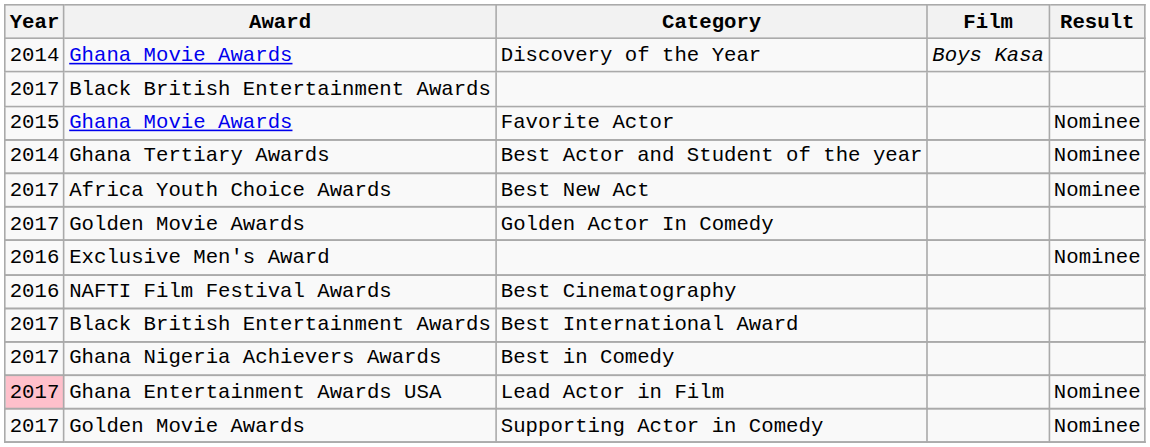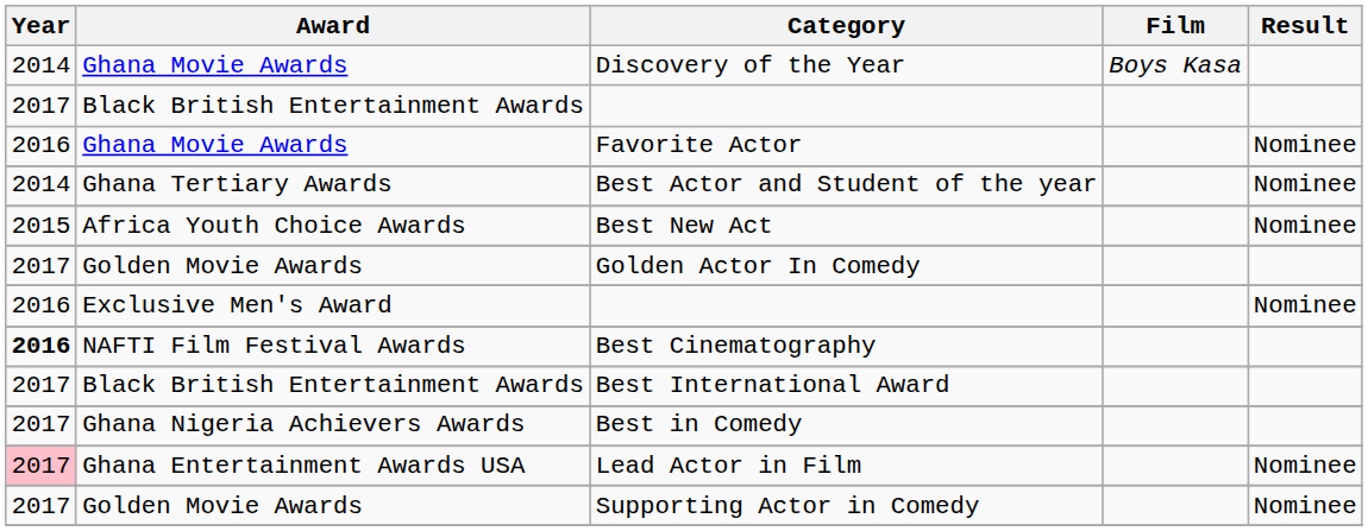 <table class="wikitable plainrowheaders sortable">
 <tr>
 <th>Year</th>
 <th>Award</th>
 <th>Category</th>
 <th>Film</th>
 <th>Result</th>
 </tr>
 <tr>
 <td>2014</td>
 <td><a href='#'>Ghana Movie Awards</a></td>
 <td>Discovery of the Year</td>
 <td><em>Boys Kasa</em></td>
 <td></td>
 </tr>
 <tr>
 <td>2017</td>
 <td>Black British Entertainment Awards</td>
 <td></td>
 <td></td>
 <td></td>
 </tr>
 <tr>
-<td>2015</td>
+<td>2016</td>
 <td><a href='#'>Ghana Movie Awards</a></td>
 <td>Favorite Actor</td>
 <td></td>
 <td>Nominee</td>
 </tr>
 <tr>
 </tr>
 <tr>
 <td>2014</td>
 <td>Ghana Tertiary Awards</td>
 <td>Best Actor and Student of the year</td>
 <td></td>
 <td>Nominee</td>
 </tr>
 <tr>
 </tr>
 <tr>
-<td>2017</td>
+<td>2015</td>
 <td>Africa Youth Choice Awards</td>
 <td>Best New Act</td>
 <td></td>
 <td>Nominee</td>
 </tr>
 <tr>
 </tr>
 <tr>
 <td>2017</td>
 <td>Golden Movie Awards</td>
 <td>Golden Actor In Comedy</td>
 <td></td>
 <td></td>
 </tr>
 <tr>
 </tr>
 <tr>
 <td>2016</td>
 <td>Exclusive Men's Award</td>
 <td></td>
 <td></td>
 <td>Nominee</td>
 </tr>
 <tr>
 </tr>
 <tr>
-<td>2016</td>
+<td><strong>2016</strong></td>
 <td>NAFTI Film Festival Awards</td>
 <td>Best Cinematography</td>
 <td></td>
 <td></td>
 </tr>
 <tr>
 </tr>
 <tr>
 <td>2017</td>
 <td>Black British Entertainment Awards</td>
 <td>Best International Award</td>
 <td></td>
 <td></td>
 </tr>
 <tr>
 </tr>
 <tr>
 <td>2017</td>
 <td>Ghana Nigeria Achievers Awards</td>
 <td>Best in Comedy</td>
 <td></td>
 <td></td>
 </tr>
 <tr>
 </tr>
 <tr>
 <td style="background: pink;">2017</td>
 <td>Ghana Entertainment Awards USA</td>
 <td>Lead Actor in Film</td>
 <td></td>
 <td>Nominee</td>
 </tr>
 <tr>
 </tr>
 <tr>
 <td>2017</td>
 <td>Golden Movie Awards</td>
 <td>Supporting Actor in Comedy</td>
 <td></td>
 <td>Nominee</td>
 </tr>
 <tr>
 </tr>
 </table>
